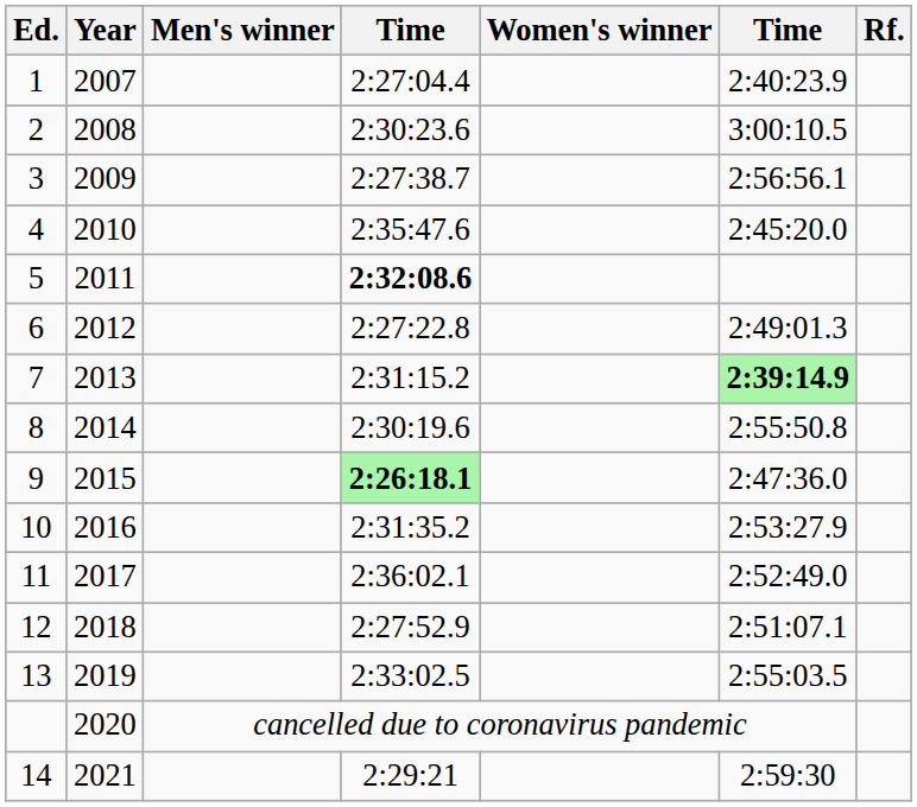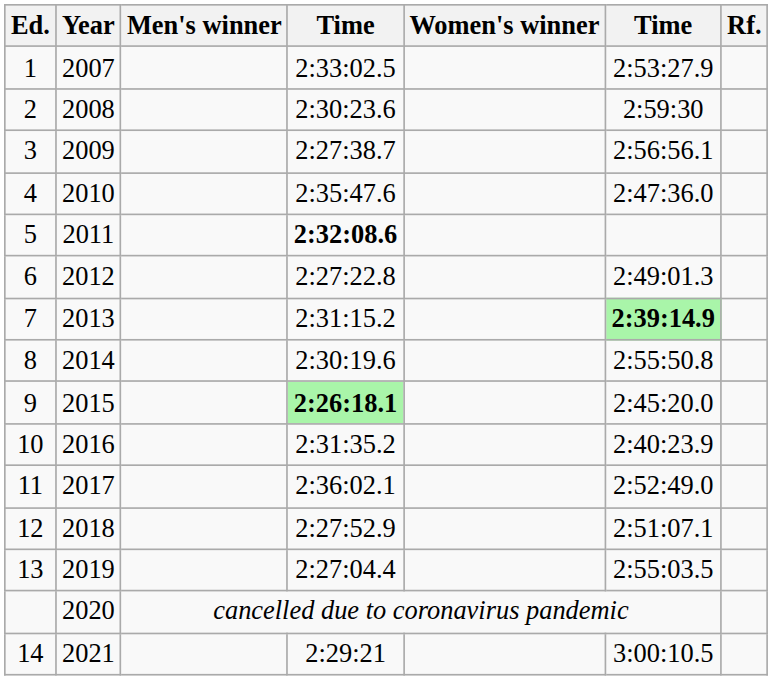 <table class="wikitable sortable" style="text-align:center">
 <tr>
 <th class="unsortable">Ed.</th>
 <th>Year</th>
 <th>Men's winner</th>
 <th>Time</th>
 <th>Women's winner</th>
 <th>Time</th>
 <th class="unsortable">Rf.</th>
 </tr>
 <tr>
 <td>1</td>
 <td>2007</td>
 <td align="left"></td>
-<td>2:27:04.4</td>
+<td>2:33:02.5</td>
 <td align="left"></td>
-<td>2:40:23.9</td>
+<td>2:53:27.9</td>
 <td></td>
 </tr>
 <tr>
 <td>2</td>
 <td>2008</td>
 <td align="left"></td>
 <td>2:30:23.6</td>
 <td align="left"></td>
-<td>3:00:10.5</td>
+<td>2:59:30</td>
 <td></td>
 </tr>
 <tr>
 <td>3</td>
 <td>2009</td>
 <td align="left"></td>
 <td>2:27:38.7</td>
 <td align="left"></td>
 <td>2:56:56.1</td>
 <td></td>
 </tr>
 <tr>
 <td>4</td>
 <td>2010</td>
 <td align="left"></td>
 <td>2:35:47.6</td>
 <td align="left"></td>
-<td>2:45:20.0</td>
+<td>2:47:36.0</td>
 <td></td>
 </tr>
 <tr>
 <td>5</td>
 <td>2011</td>
 <td align="left"></td>
 <td><strong>2:32:08.6</strong></td>
 <td align="left"><s></s></td>
 <td></td>
 <td></td>
 </tr>
 <tr>
 <td>6</td>
 <td>2012</td>
 <td align="left"></td>
 <td>2:27:22.8</td>
 <td align="left"></td>
 <td>2:49:01.3</td>
 <td></td>
 </tr>
 <tr>
 <td>7</td>
 <td>2013</td>
 <td align="left"></td>
 <td>2:31:15.2</td>
 <td align="left"></td>
 <td bgcolor="#A9F5A9"><strong>2:39:14.9</strong></td>
 <td></td>
 </tr>
 <tr>
 <td>8</td>
 <td>2014</td>
 <td align="left"></td>
 <td>2:30:19.6</td>
 <td align="left"></td>
 <td>2:55:50.8</td>
 <td></td>
 </tr>
 <tr>
 <td>9</td>
 <td>2015</td>
 <td align="left"></td>
 <td bgcolor="#A9F5A9"><strong>2:26:18.1</strong></td>
 <td align="left"></td>
-<td>2:47:36.0</td>
+<td>2:45:20.0</td>
 <td></td>
 </tr>
 <tr>
 <td>10</td>
 <td>2016</td>
 <td align="left"></td>
 <td>2:31:35.2</td>
 <td align="left"></td>
-<td>2:53:27.9</td>
+<td>2:40:23.9</td>
 <td></td>
 </tr>
 <tr>
 <td>11</td>
 <td>2017</td>
 <td align="left"></td>
 <td>2:36:02.1</td>
 <td align="left"></td>
 <td>2:52:49.0</td>
 <td></td>
 </tr>
 <tr>
 <td>12</td>
 <td>2018</td>
 <td align="left"></td>
 <td>2:27:52.9</td>
 <td align="left"></td>
 <td>2:51:07.1</td>
 <td></td>
 </tr>
 <tr>
 <td>13</td>
 <td>2019</td>
 <td align="left"></td>
-<td>2:33:02.5</td>
+<td>2:27:04.4</td>
 <td align="left"></td>
 <td>2:55:03.5</td>
 <td></td>
 </tr>
 <tr>
 <td></td>
 <td>2020</td>
 <td colspan="4" align="center" data-sort-value=""><em>cancelled due to coronavirus pandemic</em></td>
 <td></td>
 </tr>
 <tr>
 <td>14</td>
 <td>2021</td>
 <td align="left"></td>
 <td>2:29:21</td>
 <td align="left"></td>
-<td>2:59:30</td>
+<td>3:00:10.5</td>
 <td></td>
 </tr>
 </table>
